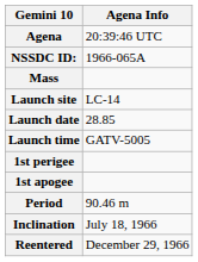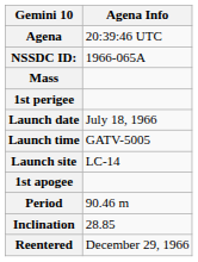 <table class="wikitable plainrowheaders">
 <tr>
 <th scope="col">Gemini 10</th>
 <th scope="col">Agena Info</th>
 </tr>
 <tr>
 <th scope="row">Agena</th>
 <td>20:39:46 UTC</td>
 </tr>
 <tr>
 <th scope="row">NSSDC ID:</th>
 <td>1966-065A</td>
 </tr>
 <tr>
 <th scope="row">Mass</th>
 <td></td>
 </tr>
 <tr>
-<th scope="row">Launch site</th>
-<td>LC-14</td>
+<th scope="row">1st perigee</th>
+<td></td>
 </tr>
 <tr>
 <th scope="row">Launch date</th>
-<td>28.85</td>
+<td>July 18, 1966</td>
 </tr>
 <tr>
 <th scope="row">Launch time</th>
 <td>GATV-5005</td>
 </tr>
 <tr>
-<th scope="row">1st perigee</th>
-<td></td>
+<th scope="row">Launch site</th>
+<td>LC-14</td>
 </tr>
 <tr>
 <th scope="row">1st apogee</th>
 <td></td>
 </tr>
 <tr>
 <th scope="row">Period</th>
 <td>90.46 m</td>
 </tr>
 <tr>
 <th scope="row">Inclination</th>
-<td>July 18, 1966</td>
+<td>28.85</td>
 </tr>
 <tr>
 <th scope="row">Reentered</th>
 <td>December 29, 1966</td>
 </tr>
 </table>
